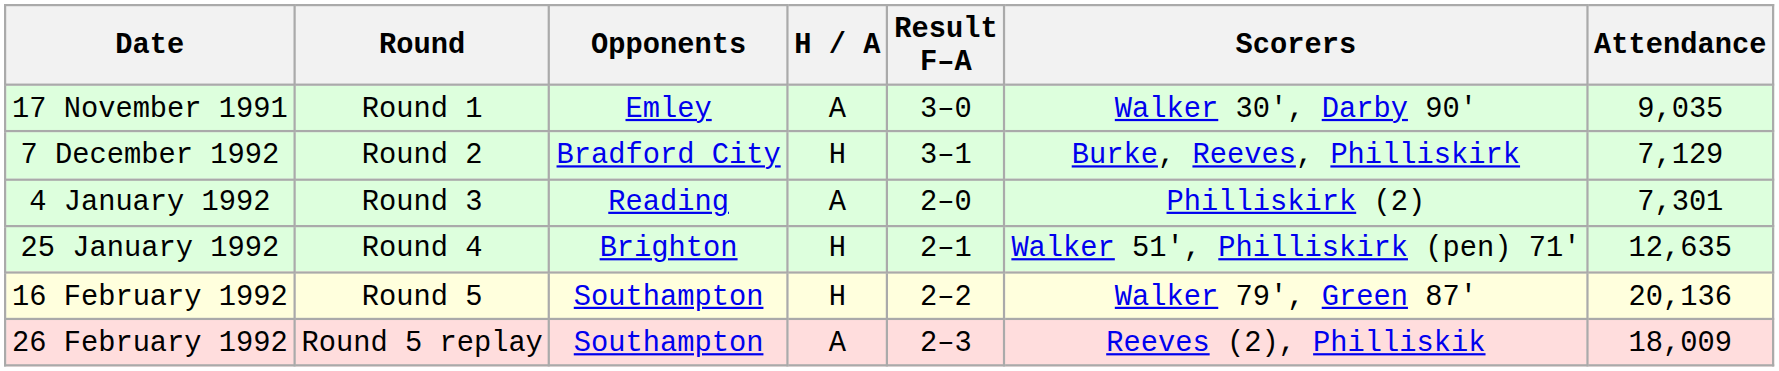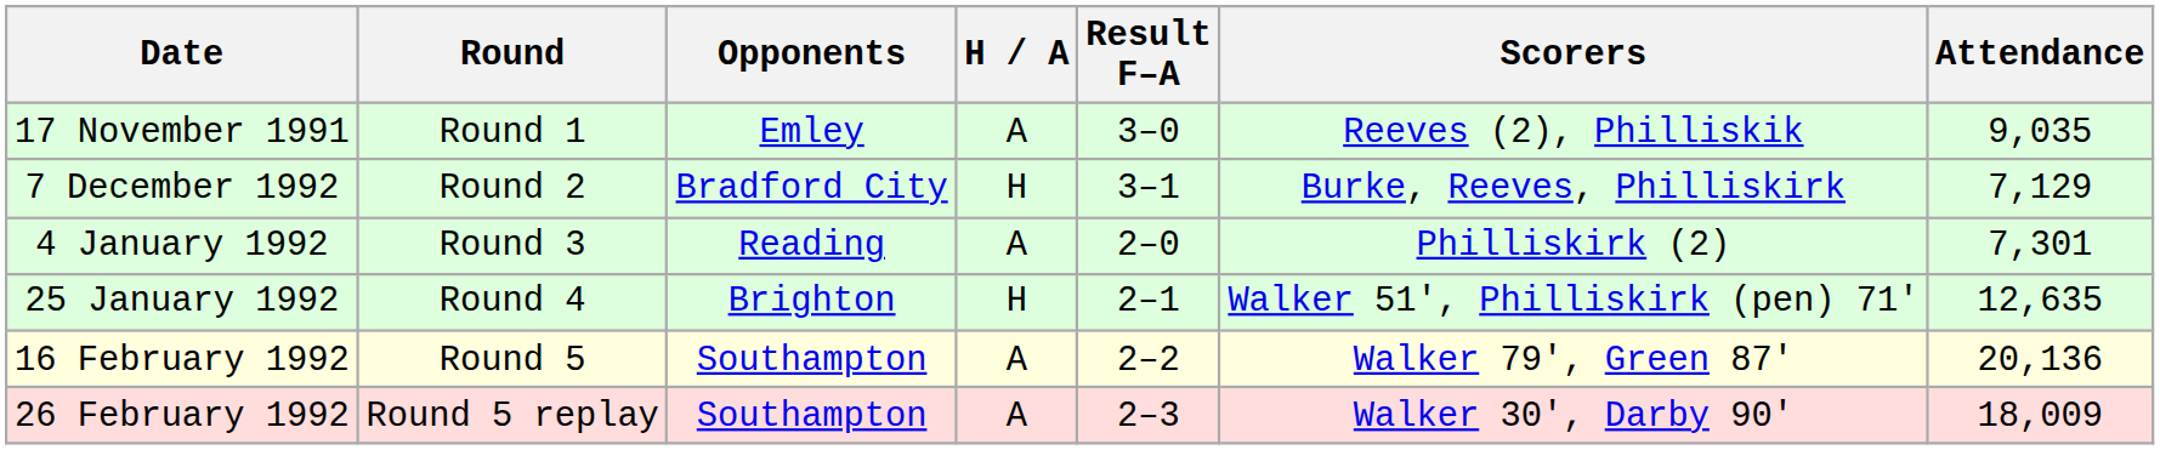 <table class="wikitable" style="text-align:center">
 <tr>
 <th>Date</th>
 <th>Round</th>
 <th>Opponents</th>
 <th>H / A</th>
 <th>Result<br>F–A</th>
 <th>Scorers</th>
 <th>Attendance</th>
 </tr>
 <tr bgcolor="#ddffdd">
 <td>17 November 1991</td>
 <td>Round 1</td>
 <td><a href='#'>Emley</a></td>
 <td>A</td>
 <td>3–0</td>
-<td><a href='#'>Walker</a> 30', <a href='#'>Darby</a> 90'</td>
+<td><a href='#'>Reeves</a> (2), <a href='#'>Philliskik</a></td>
 <td>9,035</td>
 </tr>
 <tr bgcolor="#ddffdd">
 <td>7 December 1992</td>
 <td>Round 2</td>
 <td><a href='#'>Bradford City</a></td>
 <td>H</td>
 <td>3–1</td>
 <td><a href='#'>Burke</a>, <a href='#'>Reeves</a>, <a href='#'>Philliskirk</a></td>
 <td>7,129</td>
 </tr>
 <tr bgcolor="#ddffdd">
 <td>4 January 1992</td>
 <td>Round 3</td>
 <td><a href='#'>Reading</a></td>
 <td>A</td>
 <td>2–0</td>
 <td><a href='#'>Philliskirk</a> (2)</td>
 <td>7,301</td>
 </tr>
 <tr bgcolor="#ddffdd">
 <td>25 January 1992</td>
 <td>Round 4</td>
 <td><a href='#'>Brighton</a></td>
 <td>H</td>
 <td>2–1</td>
 <td><a href='#'>Walker</a> 51', <a href='#'>Philliskirk</a> (pen) 71'</td>
 <td>12,635</td>
 </tr>
 <tr bgcolor="#ffffdd">
 <td>16 February 1992</td>
 <td>Round 5</td>
 <td><a href='#'>Southampton</a></td>
-<td>H</td>
+<td>A</td>
 <td>2–2</td>
 <td><a href='#'>Walker</a> 79', <a href='#'>Green</a> 87'</td>
 <td>20,136</td>
 </tr>
 <tr bgcolor="#ffdddd">
 <td>26 February 1992</td>
 <td>Round 5 replay</td>
 <td><a href='#'>Southampton</a></td>
 <td>A</td>
 <td>2–3 </td>
-<td><a href='#'>Reeves</a> (2), <a href='#'>Philliskik</a></td>
+<td><a href='#'>Walker</a> 30', <a href='#'>Darby</a> 90'</td>
 <td>18,009</td>
 </tr>
 </table>
